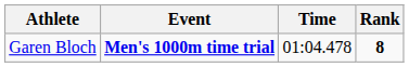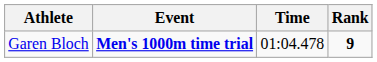 <table class=wikitable style="font-size:90%">
 <tr>
 <th>Athlete</th>
 <th>Event</th>
 <th>Time</th>
 <th>Rank</th>
 </tr>
 <tr align=center>
 <td align=left><a href='#'>Garen Bloch</a></td>
 <td align=left><strong><a href='#'>Men's 1000m time trial</a></strong></td>
 <td>01:04.478</td>
-<td><strong>8</strong></td>
+<td><strong>9</strong></td>
 </tr>
 </table>
